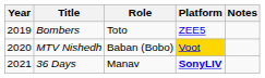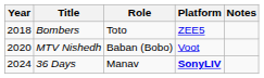 <table class="wikitable sortable">
 <tr>
 <th scope="col">Year</th>
 <th scope="col">Title</th>
 <th scope="col">Role</th>
 <th scope="col">Platform</th>
 <th class="unsortable" scope="col">Notes</th>
 </tr>
 <tr>
-<td>2019</td>
+<td>2018</td>
 <td><em>Bombers</em></td>
 <td>Toto</td>
 <td><a href='#'>ZEE5</a></td>
 <td style="text-align: center;"></td>
 </tr>
 <tr>
 <td>2020</td>
 <td><em>MTV Nishedh</em></td>
 <td>Baban (Bobo)</td>
-<td style="background: gold;"><a href='#'>Voot</a></td>
+<td><a href='#'>Voot</a></td>
 <td style="text-align: center;"></td>
 </tr>
 <tr>
-<td>2021</td>
+<td>2024</td>
 <td><em>36 Days</em></td>
 <td>Manav</td>
 <td><strong><a href='#'>SonyLIV</a></strong></td>
 <td style="text-align: center;"></td>
 </tr>
 </table>
